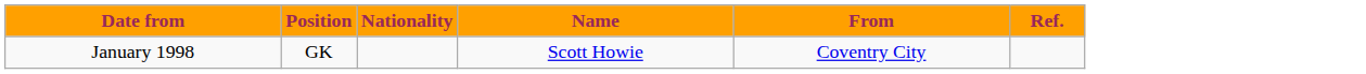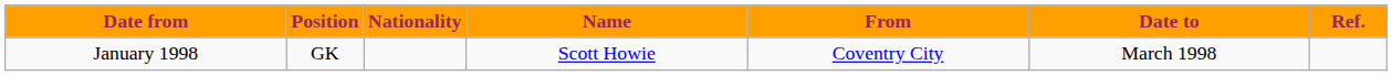 <table class="wikitable"  style="text-align:center; font-size:90%; ">
 <tr>
 <th style="background:#ffa000; color:#98285c; width:200px;">Date from</th>
 <th style="background:#ffa000; color:#98285c; width:50px;">Position</th>
 <th style="background:#ffa000; color:#98285c; width:50px;">Nationality</th>
 <th style="background:#ffa000; color:#98285c; width:200px;">Name</th>
 <th style="background:#ffa000; color:#98285c; width:200px;">From</th>
+<th style="background:#ffa000; color:#98285c; width:200px;">Date to</th>
 <th style="background:#ffa000; color:#98285c; width:50px;">Ref.</th>
 </tr>
 <tr>
 <td>January 1998</td>
 <td>GK</td>
 <td></td>
 <td><a href='#'>Scott Howie</a></td>
 <td><a href='#'>Coventry City</a></td>
+<td>March 1998</td>
 <td></td>
 </tr>
 </table>
